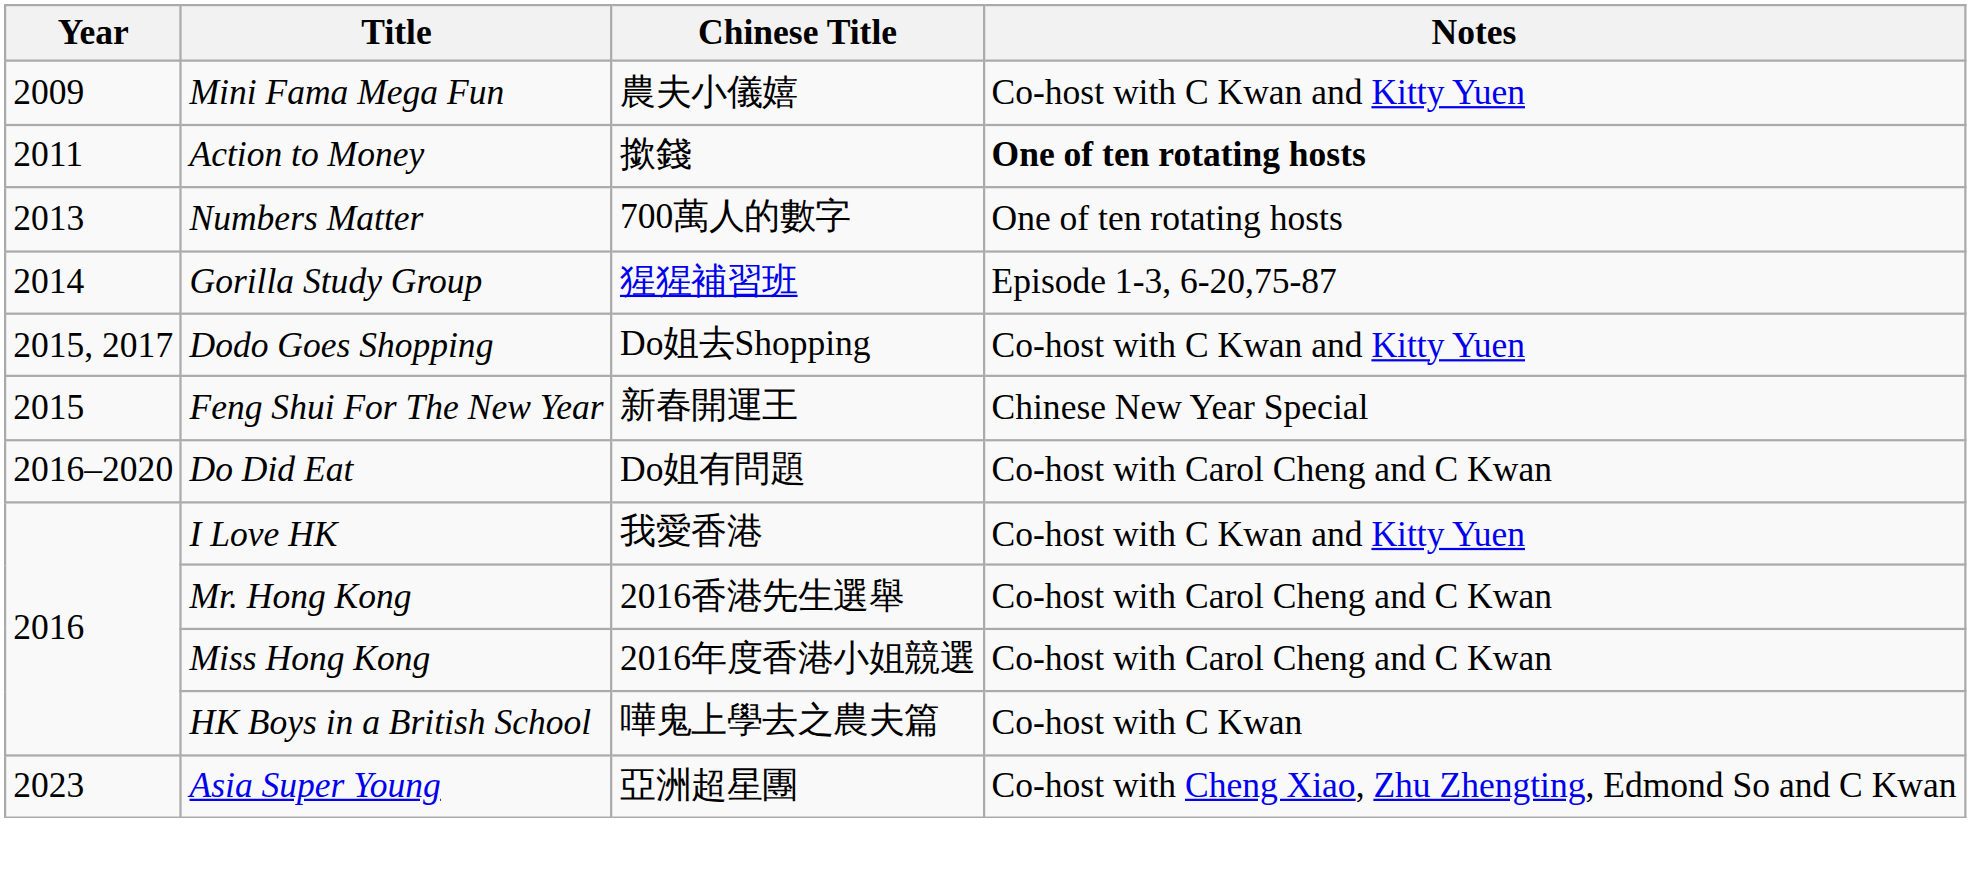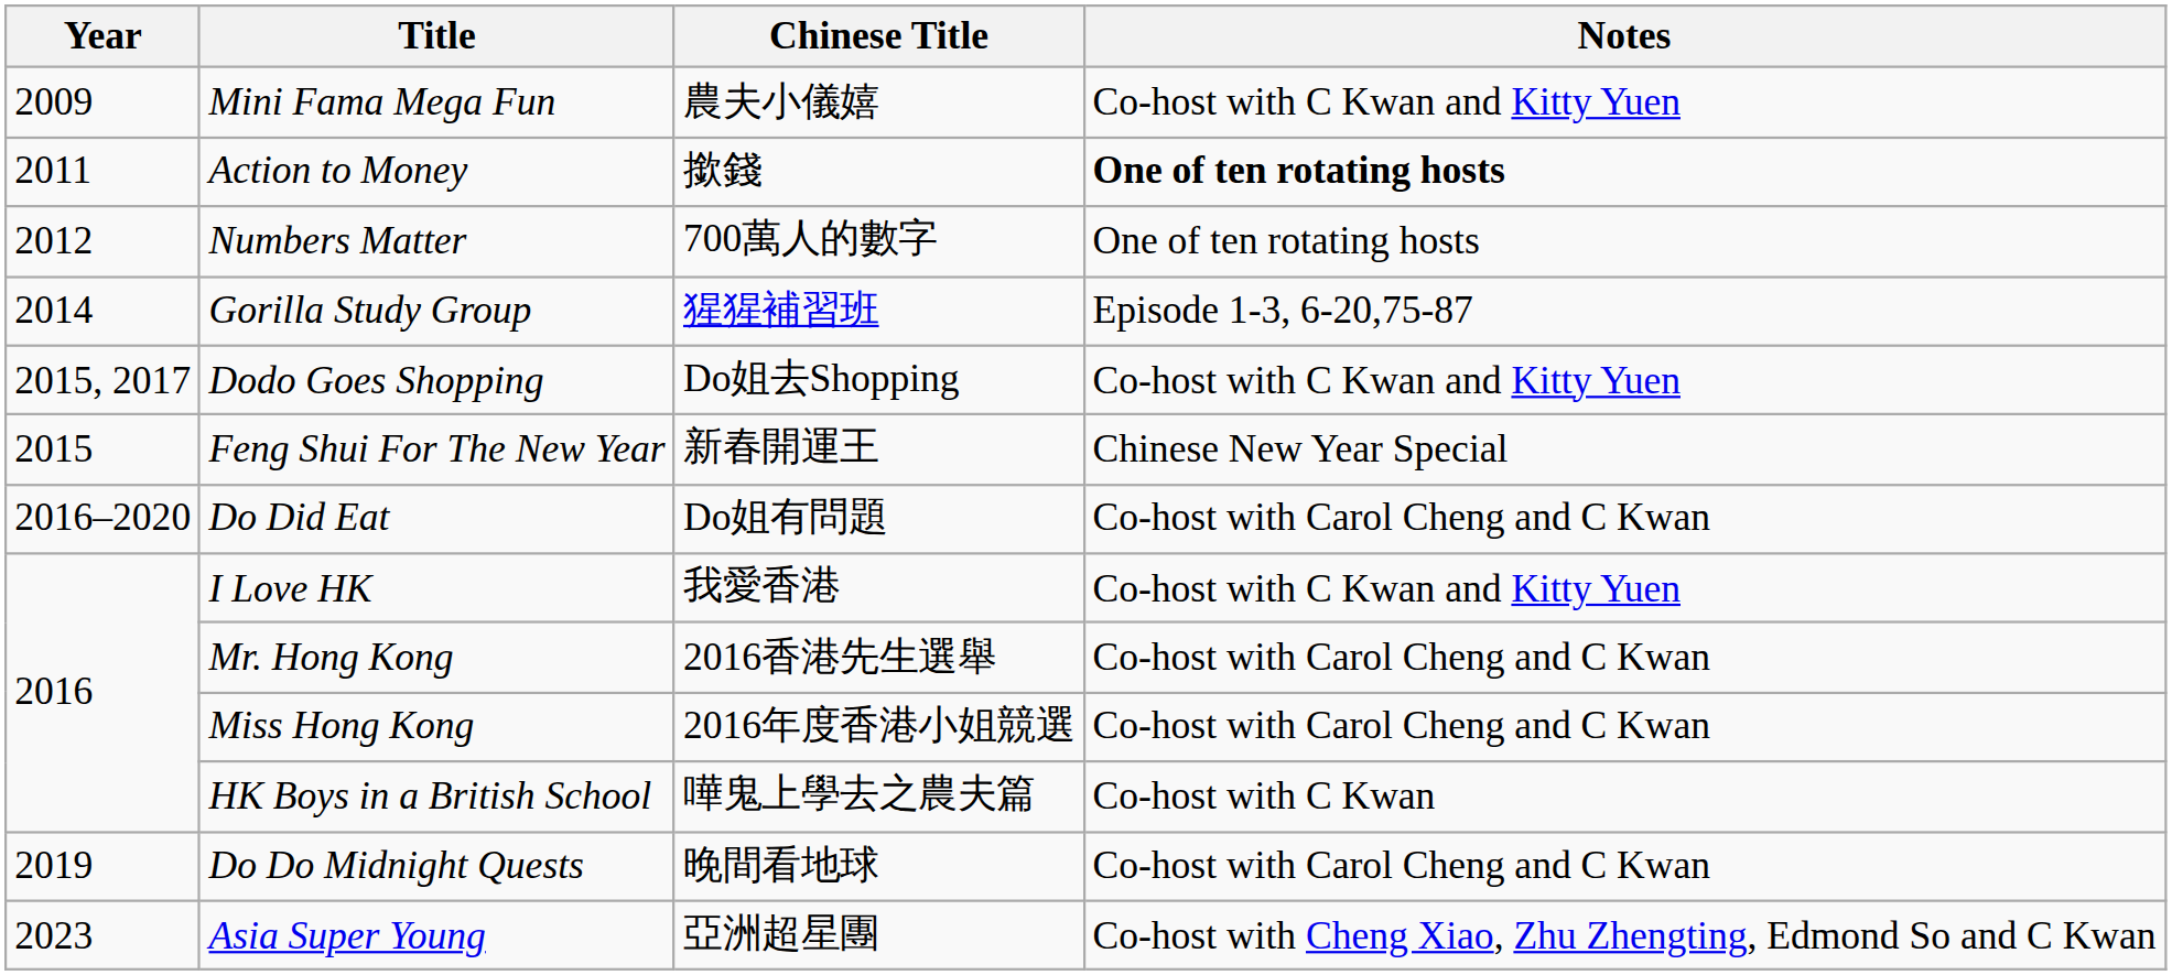 <table class="wikitable">
 <tr>
 <th>Year</th>
 <th>Title</th>
 <th>Chinese Title</th>
 <th>Notes</th>
 </tr>
 <tr>
 <td>2009</td>
 <td><em>Mini Fama Mega Fun</em></td>
 <td>農夫小儀嬉</td>
 <td>Co-host with C Kwan and <a href='#'>Kitty Yuen</a></td>
 </tr>
 <tr>
 <td>2011</td>
 <td><em>Action to Money</em></td>
 <td>撳錢</td>
 <td><strong>One of ten rotating hosts</strong></td>
 </tr>
 <tr>
-<td>2013</td>
+<td>2012</td>
 <td><em>Numbers Matter</em></td>
 <td>700萬人的數字</td>
 <td>One of ten rotating hosts</td>
 </tr>
 <tr>
 <td>2014</td>
 <td><em>Gorilla Study Group</em></td>
 <td><a href='#'>猩猩補習班</a></td>
 <td>Episode 1-3, 6-20,75-87</td>
 </tr>
 <tr>
 <td>2015, 2017</td>
 <td><em>Dodo Goes Shopping</em></td>
 <td>Do姐去Shopping</td>
 <td>Co-host with C Kwan and <a href='#'>Kitty Yuen</a></td>
 </tr>
 <tr>
 <td>2015</td>
 <td><em>Feng Shui For The New Year</em></td>
 <td>新春開運王</td>
 <td>Chinese New Year Special</td>
 </tr>
 <tr>
 <td>2016–2020</td>
 <td><em>Do Did Eat</em></td>
 <td>Do姐有問題</td>
 <td>Co-host with Carol Cheng and C Kwan</td>
 </tr>
 <tr>
 <td rowspan="4">2016</td>
 <td><em>I Love HK</em></td>
 <td>我愛香港</td>
 <td>Co-host with C Kwan and <a href='#'>Kitty Yuen</a></td>
 </tr>
 <tr>
 <td><em>Mr. Hong Kong</em></td>
 <td>2016香港先生選舉</td>
 <td>Co-host with Carol Cheng and C Kwan</td>
 </tr>
 <tr>
 <td><em>Miss Hong Kong</em></td>
 <td>2016年度香港小姐競選</td>
 <td>Co-host with Carol Cheng and C Kwan</td>
 </tr>
 <tr>
 <td><em>HK Boys in a British School</em></td>
 <td>嘩鬼上學去之農夫篇</td>
 <td>Co-host with C Kwan</td>
 </tr>
 <tr>
+<td>2019</td>
+<td><em>Do Do Midnight Quests</em></td>
+<td>晚間看地球</td>
+<td>Co-host with Carol Cheng and C Kwan</td>
+</tr>
+<tr>
 <td>2023</td>
 <td><em><a href='#'>Asia Super Young</a></em></td>
 <td>亞洲超星團</td>
 <td>Co-host with <a href='#'>Cheng Xiao</a>, <a href='#'>Zhu Zhengting</a>, Edmond So and C Kwan</td>
 </tr>
 </table>
